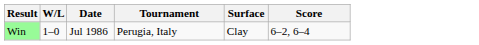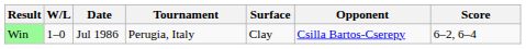 <table class="sortable wikitable">
 <tr>
 <th>Result</th>
 <th style="width:30px" class="unsortable">W/L</th>
 <th style="width:60px">Date</th>
 <th style="width:150px">Tournament</th>
 <th style="width:55px">Surface</th>
+<th style="width:170px">Opponent</th>
 <th style="width:110px" class="unsortable">Score</th>
 </tr>
 <tr>
 <td style="background:#98fb98;">Win</td>
 <td>1–0</td>
 <td>Jul 1986</td>
 <td>Perugia, Italy</td>
 <td>Clay</td>
+<td> <a href='#'>Csilla Bartos-Cserepy</a></td>
 <td>6–2, 6–4</td>
 </tr>
 </table>
